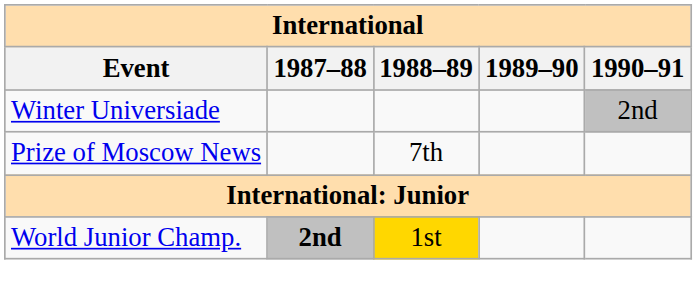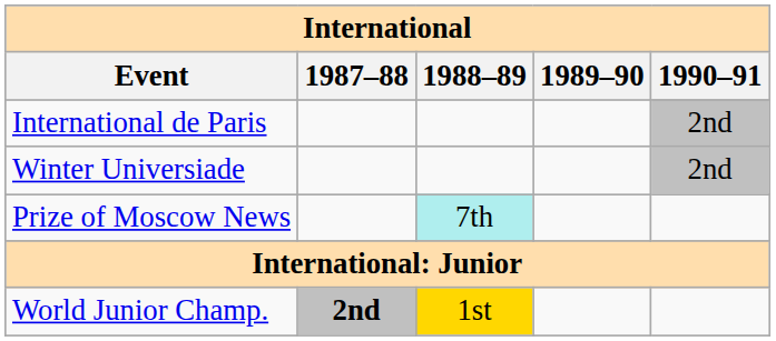 <table class="wikitable" style="text-align:center">
 <tr>
 <th style="background-color: #ffdead; " colspan=5 align=center>International</th>
 </tr>
 <tr>
 <th>Event</th>
 <th>1987–88</th>
 <th>1988–89</th>
 <th>1989–90</th>
 <th>1990–91</th>
 </tr>
 <tr>
+<td align=left><a href='#'>International de Paris</a></td>
+<td></td>
+<td></td>
+<td></td>
+<td bgcolor=silver>2nd</td>
+</tr>
+<tr>
 <td align=left><a href='#'>Winter Universiade</a></td>
 <td></td>
 <td></td>
 <td></td>
 <td bgcolor=silver>2nd</td>
 </tr>
 <tr>
 <td align=left><a href='#'>Prize of Moscow News</a></td>
 <td></td>
-<td>7th</td>
+<td style="background: paleturquoise;">7th</td>
 <td></td>
 <td></td>
 </tr>
 <tr>
 <th style="background-color: #ffdead; " colspan=5 align=center>International: Junior</th>
 </tr>
 <tr>
 <td align=left><a href='#'>World Junior Champ.</a></td>
 <td bgcolor=silver><strong>2nd</strong></td>
 <td bgcolor=gold>1st</td>
 <td></td>
 <td></td>
 </tr>
 </table>
